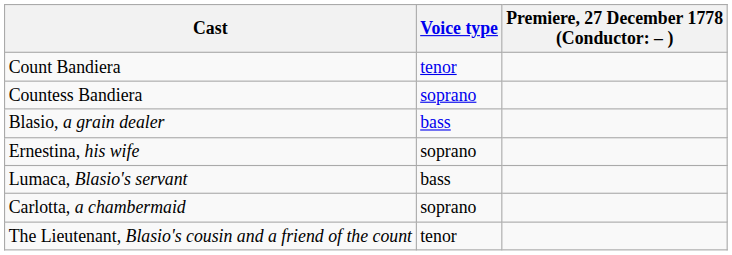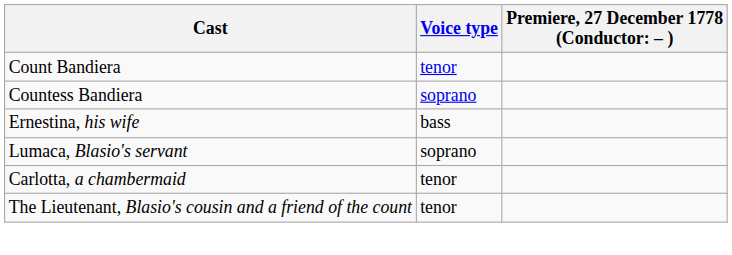 <table class="wikitable">
 <tr>
 <th>Cast</th>
 <th><a href='#'>Voice type</a></th>
 <th>Premiere, 27 December 1778<br>(Conductor: – )</th>
 </tr>
 <tr>
 <td>Count Bandiera</td>
 <td><a href='#'>tenor</a></td>
 <td></td>
 </tr>
 <tr>
 <td>Countess Bandiera</td>
 <td><a href='#'>soprano</a></td>
 <td></td>
 </tr>
 <tr>
-<td>Blasio, <em>a grain dealer</em></td>
-<td><a href='#'>bass</a></td>
+<td>Ernestina, <em>his wife</em></td>
+<td>bass</td>
 <td></td>
 </tr>
 <tr>
-<td>Ernestina, <em>his wife</em></td>
+<td>Lumaca, <em>Blasio's servant</em></td>
 <td>soprano</td>
 <td></td>
 </tr>
 <tr>
-<td>Lumaca, <em>Blasio's servant</em></td>
-<td>bass</td>
-<td></td>
-</tr>
-<tr>
 <td>Carlotta, <em>a chambermaid</em></td>
-<td>soprano</td>
+<td>tenor</td>
 <td></td>
 </tr>
 <tr>
 <td>The Lieutenant, <em>Blasio's cousin and a friend of the count</em></td>
 <td>tenor</td>
 <td></td>
 </tr>
 </table>
